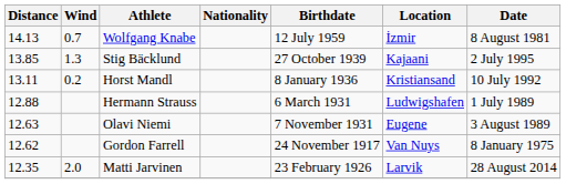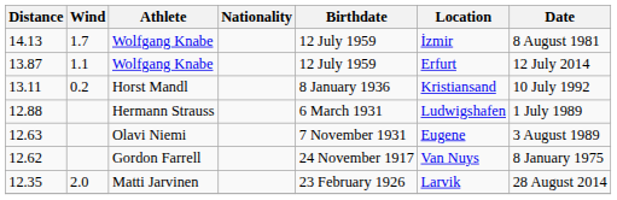 <table class="wikitable">
 <tr>
 <th>Distance</th>
 <th>Wind</th>
 <th>Athlete</th>
 <th>Nationality</th>
 <th>Birthdate</th>
 <th>Location</th>
 <th>Date</th>
 </tr>
 <tr>
 <td>14.13</td>
-<td>0.7</td>
+<td>1.7</td>
 <td><a href='#'>Wolfgang Knabe</a></td>
 <td></td>
 <td>12 July 1959</td>
 <td><a href='#'>İzmir</a></td>
 <td>8 August 1981</td>
 </tr>
 <tr>
-<td>13.85</td>
-<td>1.3</td>
-<td>Stig Bäcklund</td>
+<td>13.87</td>
+<td>1.1</td>
+<td><a href='#'>Wolfgang Knabe</a></td>
 <td></td>
-<td>27 October 1939</td>
-<td><a href='#'>Kajaani</a></td>
-<td>2 July 1995</td>
+<td>12 July 1959</td>
+<td><a href='#'>Erfurt</a></td>
+<td>12 July 2014</td>
 </tr>
 <tr>
 <td>13.11</td>
 <td>0.2</td>
 <td>Horst Mandl</td>
 <td></td>
 <td>8 January 1936</td>
 <td><a href='#'>Kristiansand</a></td>
 <td>10 July 1992</td>
 </tr>
 <tr>
 <td>12.88</td>
 <td></td>
 <td>Hermann Strauss</td>
 <td></td>
 <td>6 March 1931</td>
 <td><a href='#'>Ludwigshafen</a></td>
 <td>1 July 1989</td>
 </tr>
 <tr>
 <td>12.63</td>
 <td></td>
 <td>Olavi Niemi</td>
 <td></td>
 <td>7 November 1931</td>
 <td><a href='#'>Eugene</a></td>
 <td>3 August 1989</td>
 </tr>
 <tr>
 <td>12.62</td>
 <td></td>
 <td>Gordon Farrell</td>
 <td></td>
 <td>24 November 1917</td>
 <td><a href='#'>Van Nuys</a></td>
 <td>8 January 1975</td>
 </tr>
 <tr>
 <td>12.35</td>
 <td>2.0</td>
 <td>Matti Jarvinen</td>
 <td></td>
 <td>23 February 1926</td>
 <td><a href='#'>Larvik</a></td>
 <td>28 August 2014</td>
 </tr>
 <tr>
 </tr>
 </table>
